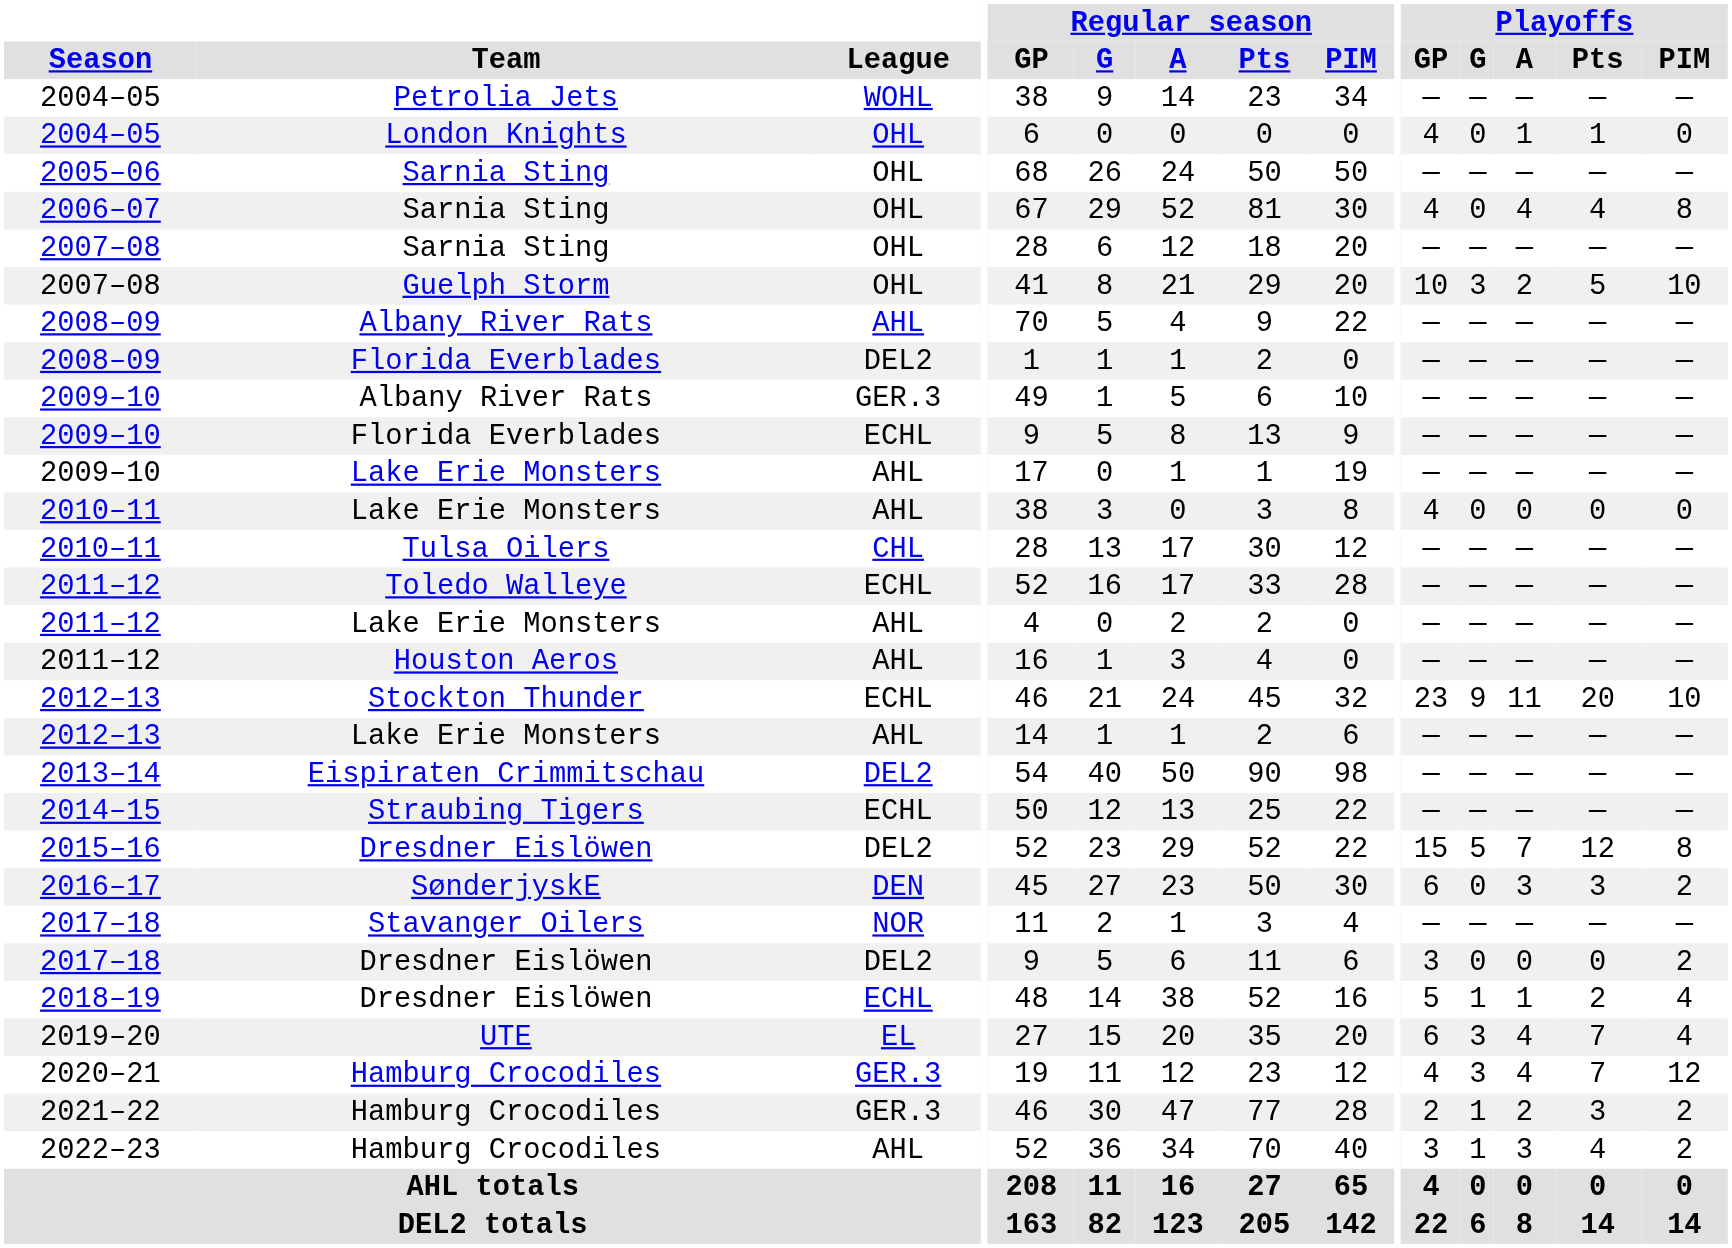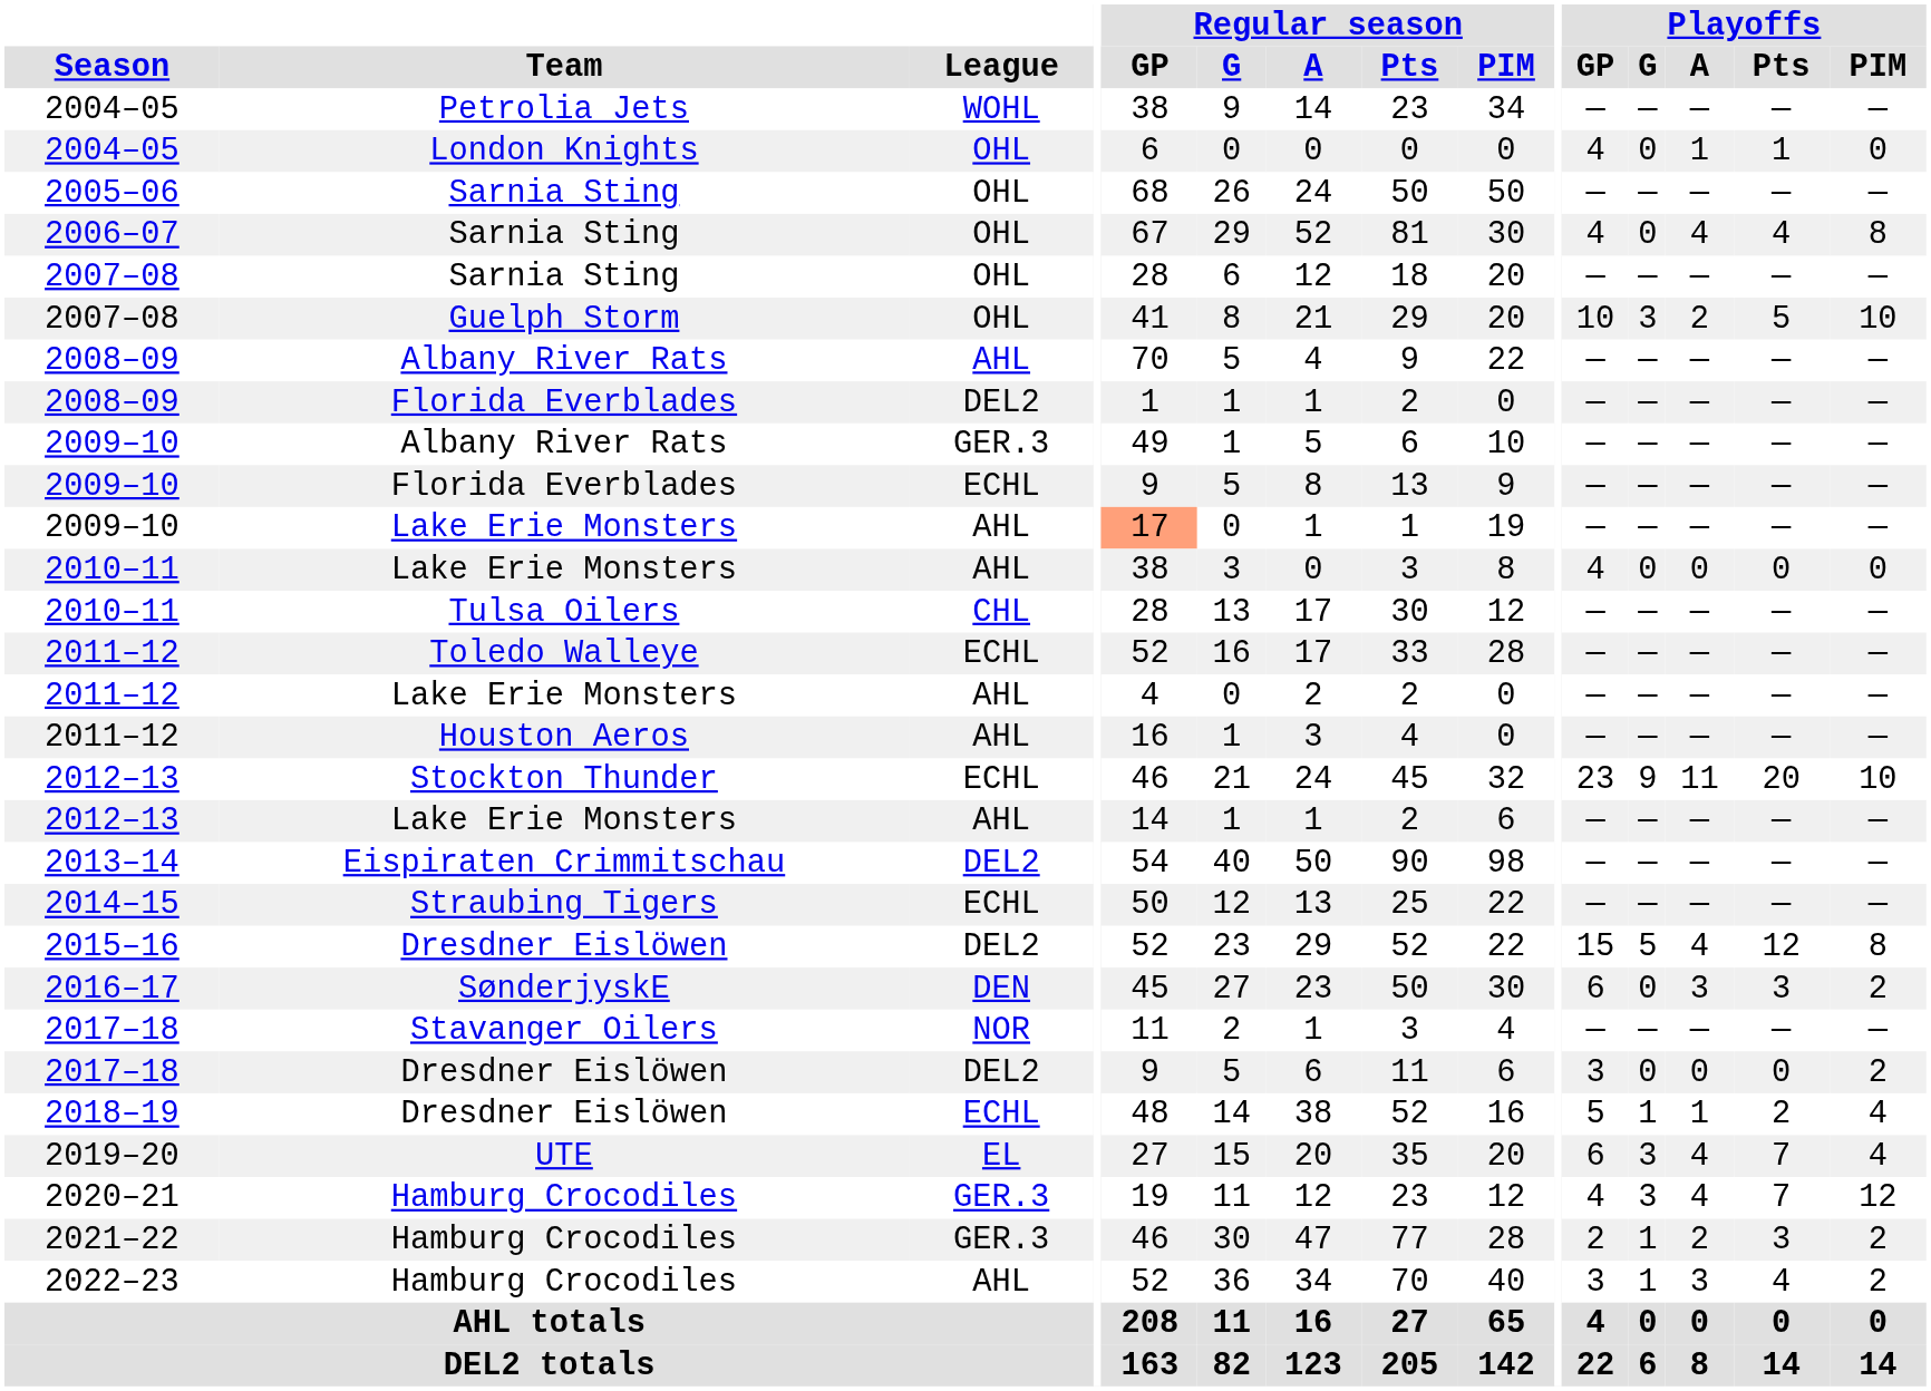 <table border="0" cellpadding="1" cellspacing="0" style="text-align:center; width:60em">
 <tr bgcolor="#e0e0e0">
 <th colspan="3" bgcolor="#ffffff"></th>
 <th rowspan="99" bgcolor="#ffffff"></th>
 <th colspan="5"><a href='#'>Regular season</a></th>
 <th rowspan="99" bgcolor="#ffffff"></th>
 <th colspan="5"><a href='#'>Playoffs</a></th>
 </tr>
 <tr bgcolor="#e0e0e0">
 <th><a href='#'>Season</a></th>
 <th>Team</th>
 <th>League</th>
 <th>GP</th>
 <th><a href='#'>G</a></th>
 <th><a href='#'>A</a></th>
 <th><a href='#'>Pts</a></th>
 <th><a href='#'>PIM</a></th>
 <th>GP</th>
 <th>G</th>
 <th>A</th>
 <th>Pts</th>
 <th>PIM</th>
 </tr>
 <tr>
 <td>2004–05</td>
 <td><a href='#'>Petrolia Jets</a></td>
 <td><a href='#'>WOHL</a></td>
 <td>38</td>
 <td>9</td>
 <td>14</td>
 <td>23</td>
 <td>34</td>
 <td>—</td>
 <td>—</td>
 <td>—</td>
 <td>—</td>
 <td>—</td>
 </tr>
 <tr bgcolor="#f0f0f0">
 <td><a href='#'>2004–05</a></td>
 <td><a href='#'>London Knights</a></td>
 <td><a href='#'>OHL</a></td>
 <td>6</td>
 <td>0</td>
 <td>0</td>
 <td>0</td>
 <td>0</td>
 <td>4</td>
 <td>0</td>
 <td>1</td>
 <td>1</td>
 <td>0</td>
 </tr>
 <tr>
 <td><a href='#'>2005–06</a></td>
 <td><a href='#'>Sarnia Sting</a></td>
 <td>OHL</td>
 <td>68</td>
 <td>26</td>
 <td>24</td>
 <td>50</td>
 <td>50</td>
 <td>—</td>
 <td>—</td>
 <td>—</td>
 <td>—</td>
 <td>—</td>
 </tr>
 <tr bgcolor="#f0f0f0">
 <td><a href='#'>2006–07</a></td>
 <td>Sarnia Sting</td>
 <td>OHL</td>
 <td>67</td>
 <td>29</td>
 <td>52</td>
 <td>81</td>
 <td>30</td>
 <td>4</td>
 <td>0</td>
 <td>4</td>
 <td>4</td>
 <td>8</td>
 </tr>
 <tr>
 <td><a href='#'>2007–08</a></td>
 <td>Sarnia Sting</td>
 <td>OHL</td>
 <td>28</td>
 <td>6</td>
 <td>12</td>
 <td>18</td>
 <td>20</td>
 <td>—</td>
 <td>—</td>
 <td>—</td>
 <td>—</td>
 <td>—</td>
 </tr>
 <tr bgcolor="#f0f0f0">
 <td>2007–08</td>
 <td><a href='#'>Guelph Storm</a></td>
 <td>OHL</td>
 <td>41</td>
 <td>8</td>
 <td>21</td>
 <td>29</td>
 <td>20</td>
 <td>10</td>
 <td>3</td>
 <td>2</td>
 <td>5</td>
 <td>10</td>
 </tr>
 <tr>
 <td><a href='#'>2008–09</a></td>
 <td><a href='#'>Albany River Rats</a></td>
 <td><a href='#'>AHL</a></td>
 <td>70</td>
 <td>5</td>
 <td>4</td>
 <td>9</td>
 <td>22</td>
 <td>—</td>
 <td>—</td>
 <td>—</td>
 <td>—</td>
 <td>—</td>
 </tr>
 <tr bgcolor="#f0f0f0">
 <td><a href='#'>2008–09</a></td>
 <td><a href='#'>Florida Everblades</a></td>
 <td>DEL2</td>
 <td>1</td>
 <td>1</td>
 <td>1</td>
 <td>2</td>
 <td>0</td>
 <td>—</td>
 <td>—</td>
 <td>—</td>
 <td>—</td>
 <td>—</td>
 </tr>
 <tr>
 <td><a href='#'>2009–10</a></td>
 <td>Albany River Rats</td>
 <td>GER.3</td>
 <td>49</td>
 <td>1</td>
 <td>5</td>
 <td>6</td>
 <td>10</td>
 <td>—</td>
 <td>—</td>
 <td>—</td>
 <td>—</td>
 <td>—</td>
 </tr>
 <tr bgcolor="#f0f0f0">
 <td><a href='#'>2009–10</a></td>
 <td>Florida Everblades</td>
 <td>ECHL</td>
 <td>9</td>
 <td>5</td>
 <td>8</td>
 <td>13</td>
 <td>9</td>
 <td>—</td>
 <td>—</td>
 <td>—</td>
 <td>—</td>
 <td>—</td>
 </tr>
 <tr>
 <td>2009–10</td>
 <td><a href='#'>Lake Erie Monsters</a></td>
 <td>AHL</td>
-<td>17</td>
+<td style="background: lightsalmon;">17</td>
 <td>0</td>
 <td>1</td>
 <td>1</td>
 <td>19</td>
 <td>—</td>
 <td>—</td>
 <td>—</td>
 <td>—</td>
 <td>—</td>
 </tr>
 <tr bgcolor="#f0f0f0">
 <td><a href='#'>2010–11</a></td>
 <td>Lake Erie Monsters</td>
 <td>AHL</td>
 <td>38</td>
 <td>3</td>
 <td>0</td>
 <td>3</td>
 <td>8</td>
 <td>4</td>
 <td>0</td>
 <td>0</td>
 <td>0</td>
 <td>0</td>
 </tr>
 <tr>
 <td><a href='#'>2010–11</a></td>
 <td><a href='#'>Tulsa Oilers</a></td>
 <td><a href='#'>CHL</a></td>
 <td>28</td>
 <td>13</td>
 <td>17</td>
 <td>30</td>
 <td>12</td>
 <td>—</td>
 <td>—</td>
 <td>—</td>
 <td>—</td>
 <td>—</td>
 </tr>
 <tr bgcolor="#f0f0f0">
 <td><a href='#'>2011–12</a></td>
 <td><a href='#'>Toledo Walleye</a></td>
 <td>ECHL</td>
 <td>52</td>
 <td>16</td>
 <td>17</td>
 <td>33</td>
 <td>28</td>
 <td>—</td>
 <td>—</td>
 <td>—</td>
 <td>—</td>
 <td>—</td>
 </tr>
 <tr>
 <td><a href='#'>2011–12</a></td>
 <td>Lake Erie Monsters</td>
 <td>AHL</td>
 <td>4</td>
 <td>0</td>
 <td>2</td>
 <td>2</td>
 <td>0</td>
 <td>—</td>
 <td>—</td>
 <td>—</td>
 <td>—</td>
 <td>—</td>
 </tr>
 <tr bgcolor="#f0f0f0">
 <td>2011–12</td>
 <td><a href='#'>Houston Aeros</a></td>
 <td>AHL</td>
 <td>16</td>
 <td>1</td>
 <td>3</td>
 <td>4</td>
 <td>0</td>
 <td>—</td>
 <td>—</td>
 <td>—</td>
 <td>—</td>
 <td>—</td>
 </tr>
 <tr>
 <td><a href='#'>2012–13</a></td>
 <td><a href='#'>Stockton Thunder</a></td>
 <td>ECHL</td>
 <td>46</td>
 <td>21</td>
 <td>24</td>
 <td>45</td>
 <td>32</td>
 <td>23</td>
 <td>9</td>
 <td>11</td>
 <td>20</td>
 <td>10</td>
 </tr>
 <tr bgcolor="#f0f0f0">
 <td><a href='#'>2012–13</a></td>
 <td>Lake Erie Monsters</td>
 <td>AHL</td>
 <td>14</td>
 <td>1</td>
 <td>1</td>
 <td>2</td>
 <td>6</td>
 <td>—</td>
 <td>—</td>
 <td>—</td>
 <td>—</td>
 <td>—</td>
 </tr>
 <tr>
 <td><a href='#'>2013–14</a></td>
 <td><a href='#'>Eispiraten Crimmitschau</a></td>
 <td><a href='#'>DEL2</a></td>
 <td>54</td>
 <td>40</td>
 <td>50</td>
 <td>90</td>
 <td>98</td>
 <td>—</td>
 <td>—</td>
 <td>—</td>
 <td>—</td>
 <td>—</td>
 </tr>
 <tr bgcolor="#f0f0f0">
 <td><a href='#'>2014–15</a></td>
 <td><a href='#'>Straubing Tigers</a></td>
 <td>ECHL</td>
 <td>50</td>
 <td>12</td>
 <td>13</td>
 <td>25</td>
 <td>22</td>
 <td>—</td>
 <td>—</td>
 <td>—</td>
 <td>—</td>
 <td>—</td>
 </tr>
 <tr>
 <td><a href='#'>2015–16</a></td>
 <td><a href='#'>Dresdner Eislöwen</a></td>
 <td>DEL2</td>
 <td>52</td>
 <td>23</td>
 <td>29</td>
 <td>52</td>
 <td>22</td>
 <td>15</td>
 <td>5</td>
-<td>7</td>
+<td>4</td>
 <td>12</td>
 <td>8</td>
 </tr>
 <tr bgcolor="#f0f0f0">
 <td><a href='#'>2016–17</a></td>
 <td><a href='#'>SønderjyskE</a></td>
 <td><a href='#'>DEN</a></td>
 <td>45</td>
 <td>27</td>
 <td>23</td>
 <td>50</td>
 <td>30</td>
 <td>6</td>
 <td>0</td>
 <td>3</td>
 <td>3</td>
 <td>2</td>
 </tr>
 <tr>
 <td><a href='#'>2017–18</a></td>
 <td><a href='#'>Stavanger Oilers</a></td>
 <td><a href='#'>NOR</a></td>
 <td>11</td>
 <td>2</td>
 <td>1</td>
 <td>3</td>
 <td>4</td>
 <td>—</td>
 <td>—</td>
 <td>—</td>
 <td>—</td>
 <td>—</td>
 </tr>
 <tr bgcolor="#f0f0f0">
 <td><a href='#'>2017–18</a></td>
 <td>Dresdner Eislöwen</td>
 <td>DEL2</td>
 <td>9</td>
 <td>5</td>
 <td>6</td>
 <td>11</td>
 <td>6</td>
 <td>3</td>
 <td>0</td>
 <td>0</td>
 <td>0</td>
 <td>2</td>
 </tr>
 <tr>
 <td><a href='#'>2018–19</a></td>
 <td>Dresdner Eislöwen</td>
 <td><a href='#'>ECHL</a></td>
 <td>48</td>
 <td>14</td>
 <td>38</td>
 <td>52</td>
 <td>16</td>
 <td>5</td>
 <td>1</td>
 <td>1</td>
 <td>2</td>
 <td>4</td>
 </tr>
 <tr bgcolor="#f0f0f0">
 <td>2019–20</td>
 <td><a href='#'>UTE</a></td>
 <td><a href='#'>EL</a></td>
 <td>27</td>
 <td>15</td>
 <td>20</td>
 <td>35</td>
 <td>20</td>
 <td>6</td>
 <td>3</td>
 <td>4</td>
 <td>7</td>
 <td>4</td>
 </tr>
 <tr>
 <td>2020–21</td>
 <td><a href='#'>Hamburg Crocodiles</a></td>
 <td><a href='#'>GER.3</a></td>
 <td>19</td>
 <td>11</td>
 <td>12</td>
 <td>23</td>
 <td>12</td>
 <td>4</td>
 <td>3</td>
 <td>4</td>
 <td>7</td>
 <td>12</td>
 </tr>
 <tr bgcolor="#f0f0f0">
 <td>2021–22</td>
 <td>Hamburg Crocodiles</td>
 <td>GER.3</td>
 <td>46</td>
 <td>30</td>
 <td>47</td>
 <td>77</td>
 <td>28</td>
 <td>2</td>
 <td>1</td>
 <td>2</td>
 <td>3</td>
 <td>2</td>
 </tr>
 <tr>
 <td>2022–23</td>
 <td>Hamburg Crocodiles</td>
 <td>AHL</td>
 <td>52</td>
 <td>36</td>
 <td>34</td>
 <td>70</td>
 <td>40</td>
 <td>3</td>
 <td>1</td>
 <td>3</td>
 <td>4</td>
 <td>2</td>
 </tr>
 <tr bgcolor="#e0e0e0">
 <th colspan="3">AHL totals</th>
 <th>208</th>
 <th>11</th>
 <th>16</th>
 <th>27</th>
 <th>65</th>
 <th>4</th>
 <th>0</th>
 <th>0</th>
 <th>0</th>
 <th>0</th>
 </tr>
 <tr bgcolor="#e0e0e0">
 <th colspan="3">DEL2 totals</th>
 <th>163</th>
 <th>82</th>
 <th>123</th>
 <th>205</th>
 <th>142</th>
 <th>22</th>
 <th>6</th>
 <th>8</th>
 <th>14</th>
 <th>14</th>
 </tr>
 </table>
